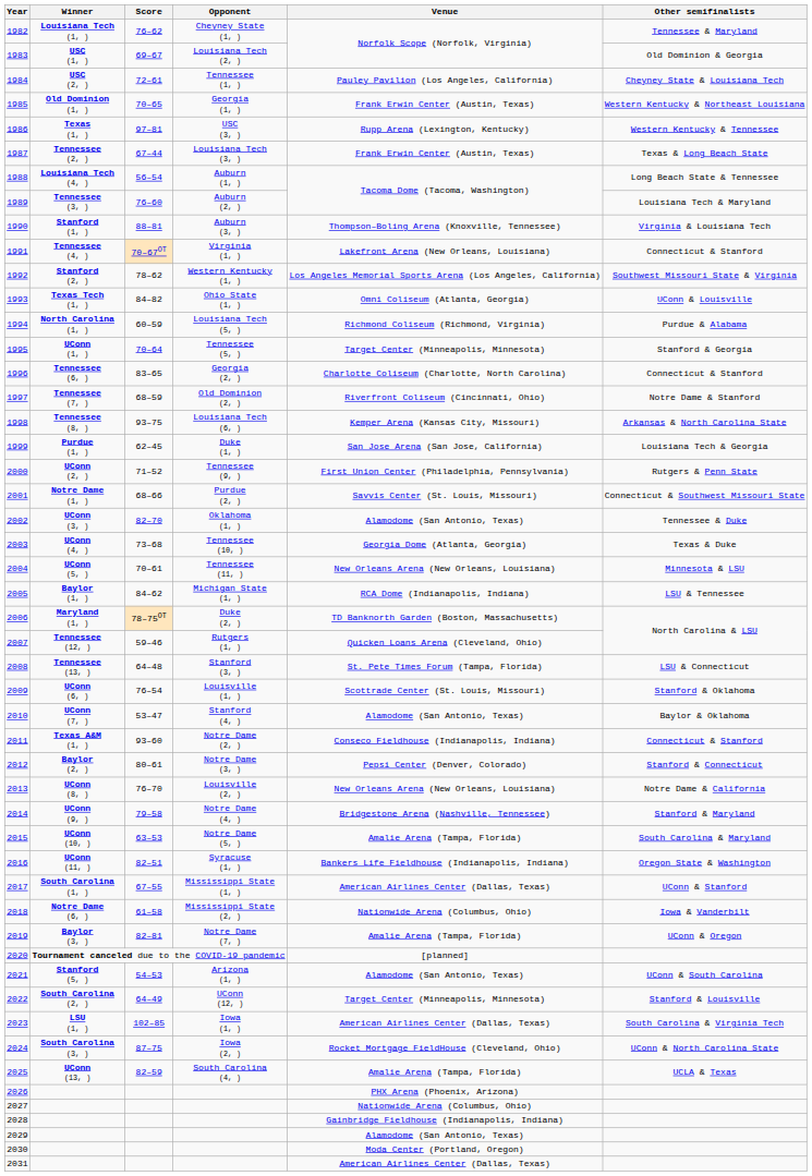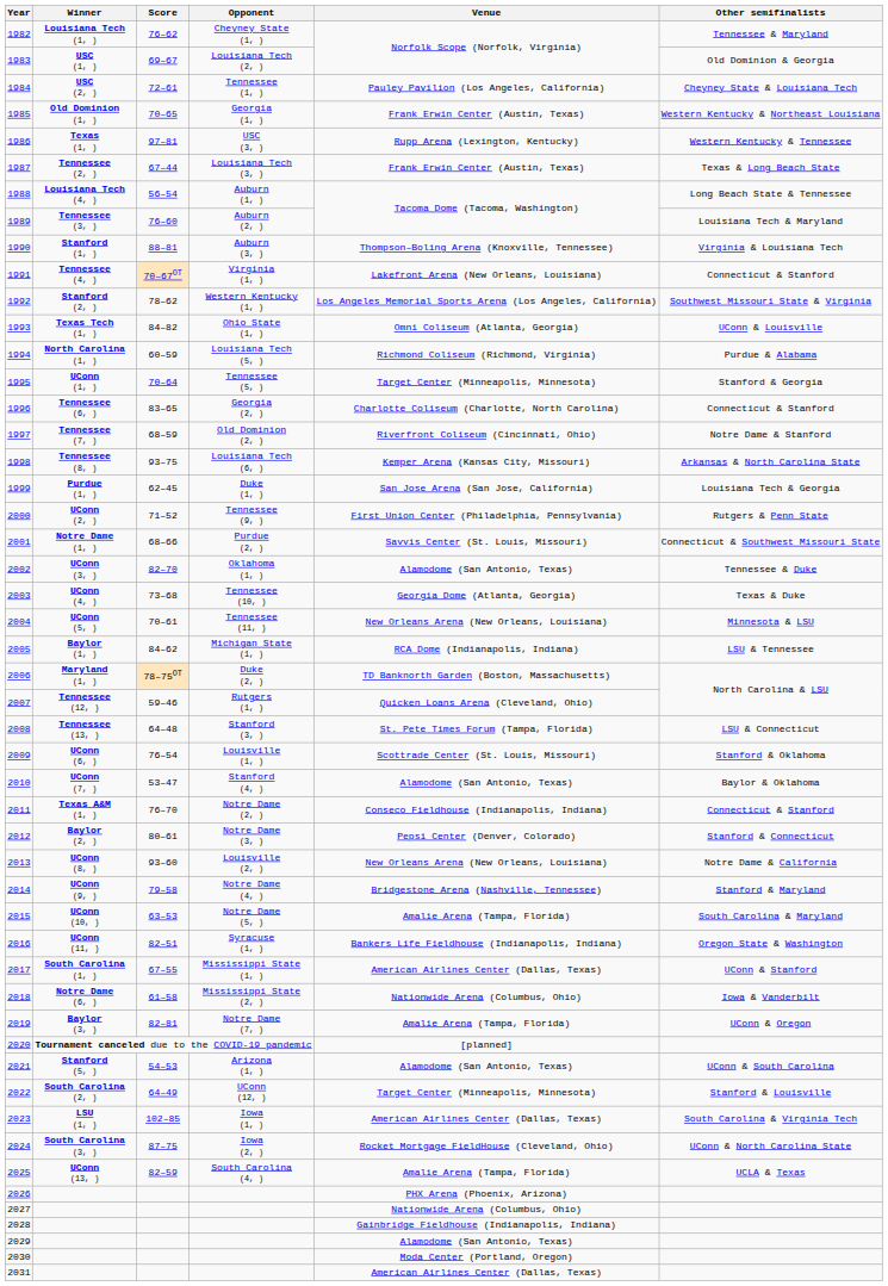 <table class="wikitable sortable" style="text-align:center">
 <tr>
 <th>Year</th>
 <th>Winner</th>
 <th>Score</th>
 <th>Opponent</th>
 <th>Venue</th>
 <th>Other semifinalists</th>
 </tr>
 <tr>
 <td><a href='#'>1982</a></td>
 <td><strong><a href='#'>Louisiana Tech</a></strong> <br><small>(1, )</small></td>
 <td><a href='#'>76–62</a></td>
 <td><a href='#'>Cheyney State</a> <br><small>(1, )</small></td>
 <td rowspan=2><a href='#'>Norfolk Scope</a> (Norfolk, Virginia)</td>
 <td><a href='#'>Tennessee</a> & <a href='#'>Maryland</a></td>
 </tr>
 <tr>
 <td><a href='#'>1983</a></td>
 <td><strong><a href='#'>USC</a></strong> <br><small>(1, )</small></td>
 <td><a href='#'>69–67</a></td>
 <td><a href='#'>Louisiana Tech</a> <br><small>(2, )</small></td>
 <td>Old Dominion & Georgia</td>
 </tr>
 <tr>
 <td><a href='#'>1984</a></td>
 <td><strong><a href='#'>USC</a></strong> <br><small>(2, )</small></td>
 <td><a href='#'>72–61</a></td>
 <td><a href='#'>Tennessee</a> <br><small>(1, )</small></td>
 <td><a href='#'>Pauley Pavilion</a> (Los Angeles, California)</td>
 <td><a href='#'>Cheyney State</a> & <a href='#'>Louisiana Tech</a></td>
 </tr>
 <tr>
 <td><a href='#'>1985</a></td>
 <td><strong><a href='#'>Old Dominion</a></strong> <br><small>(1, )</small></td>
 <td><a href='#'>70–65</a></td>
 <td><a href='#'>Georgia</a> <br><small>(1, )</small></td>
 <td><a href='#'>Frank Erwin Center</a> (Austin, Texas)</td>
 <td><a href='#'>Western Kentucky</a> & <a href='#'>Northeast Louisiana</a></td>
 </tr>
 <tr>
 <td><a href='#'>1986</a></td>
 <td><strong><a href='#'>Texas</a></strong> <br><small>(1, )</small></td>
 <td><a href='#'>97–81</a></td>
 <td><a href='#'>USC</a> <br><small>(3, )</small></td>
 <td><a href='#'>Rupp Arena</a> (Lexington, Kentucky)</td>
 <td><a href='#'>Western Kentucky</a> & <a href='#'>Tennessee</a></td>
 </tr>
 <tr>
 <td><a href='#'>1987</a></td>
 <td><strong><a href='#'>Tennessee</a></strong> <br><small>(2, )</small></td>
 <td><a href='#'>67–44</a></td>
 <td><a href='#'>Louisiana Tech</a> <br><small>(3, )</small></td>
 <td><a href='#'>Frank Erwin Center</a> (Austin, Texas)</td>
 <td>Texas & <a href='#'>Long Beach State</a></td>
 </tr>
 <tr>
 <td><a href='#'>1988</a></td>
 <td><strong><a href='#'>Louisiana Tech</a></strong> <br><small>(4, )</small></td>
 <td><a href='#'>56–54</a></td>
 <td><a href='#'>Auburn</a> <br><small>(1, )</small></td>
 <td rowspan=2><a href='#'>Tacoma Dome</a> (Tacoma, Washington)</td>
 <td>Long Beach State & Tennessee</td>
 </tr>
 <tr>
 <td><a href='#'>1989</a></td>
 <td><strong><a href='#'>Tennessee</a></strong> <br><small>(3, )</small></td>
 <td><a href='#'>76–60</a></td>
 <td><a href='#'>Auburn</a> <br><small>(2, )</small></td>
 <td>Louisiana Tech & Maryland</td>
 </tr>
 <tr>
 <td><a href='#'>1990</a></td>
 <td><strong><a href='#'>Stanford</a></strong> <br><small>(1, )</small></td>
 <td><a href='#'>88–81</a></td>
 <td><a href='#'>Auburn</a> <br><small>(3, )</small></td>
 <td><a href='#'>Thompson–Boling Arena</a> (Knoxville, Tennessee)</td>
 <td><a href='#'>Virginia</a> & Louisiana Tech</td>
 </tr>
 <tr>
 <td><a href='#'>1991</a></td>
 <td><strong><a href='#'>Tennessee</a></strong> <br><small>(4, )</small></td>
 <td bgcolor="FFE6BD"><a href='#'>70–67<sup>OT</sup></a></td>
 <td><a href='#'>Virginia</a> <br><small>(1, )</small></td>
 <td><a href='#'>Lakefront Arena</a> (New Orleans, Louisiana)</td>
 <td>Connecticut & Stanford</td>
 </tr>
 <tr>
 <td><a href='#'>1992</a></td>
 <td><strong><a href='#'>Stanford</a></strong> <br><small>(2, )</small></td>
 <td>78–62</td>
 <td><a href='#'>Western Kentucky</a> <br><small>(1, )</small></td>
 <td><a href='#'>Los Angeles Memorial Sports Arena</a> (Los Angeles, California)</td>
 <td><a href='#'>Southwest Missouri State</a> & <a href='#'>Virginia</a></td>
 </tr>
 <tr>
 <td><a href='#'>1993</a></td>
 <td><strong><a href='#'>Texas Tech</a></strong> <br><small>(1, )</small></td>
 <td>84–82</td>
 <td><a href='#'>Ohio State</a> <br><small>(1, )</small></td>
 <td><a href='#'>Omni Coliseum</a> (Atlanta, Georgia)</td>
 <td><a href='#'>UConn</a> & <a href='#'>Louisville</a> </td>
 </tr>
 <tr>
 <td><a href='#'>1994</a></td>
 <td><strong><a href='#'>North Carolina</a></strong> <br><small>(1, )</small></td>
 <td>60–59</td>
 <td><a href='#'>Louisiana Tech</a> <br><small>(5, )</small></td>
 <td><a href='#'>Richmond Coliseum</a> (Richmond, Virginia)</td>
 <td>Purdue & <a href='#'>Alabama</a></td>
 </tr>
 <tr>
 <td><a href='#'>1995</a></td>
 <td><strong><a href='#'>UConn</a></strong><br><small>(1, )</small></td>
 <td><a href='#'>70–64</a></td>
 <td><a href='#'>Tennessee</a> <br><small>(5, )</small></td>
 <td><a href='#'>Target Center</a> (Minneapolis, Minnesota)</td>
 <td>Stanford & Georgia</td>
 </tr>
 <tr>
 <td><a href='#'>1996</a></td>
 <td><strong><a href='#'>Tennessee</a></strong> <br><small>(6, )</small></td>
 <td>83–65</td>
 <td><a href='#'>Georgia</a> <br><small>(2, )</small></td>
 <td><a href='#'>Charlotte Coliseum</a> (Charlotte, North Carolina)</td>
 <td>Connecticut & Stanford</td>
 </tr>
 <tr>
 <td><a href='#'>1997</a></td>
 <td><strong><a href='#'>Tennessee</a></strong> <br><small>(7, )</small></td>
 <td>68–59</td>
 <td><a href='#'>Old Dominion</a> <br><small>(2, )</small></td>
 <td><a href='#'>Riverfront Coliseum</a> (Cincinnati, Ohio)</td>
 <td>Notre Dame & Stanford</td>
 </tr>
 <tr>
 <td><a href='#'>1998</a></td>
 <td><strong><a href='#'>Tennessee</a></strong> <br><small>(8, )</small></td>
 <td>93–75</td>
 <td><a href='#'>Louisiana Tech</a> <br><small>(6, )</small></td>
 <td><a href='#'>Kemper Arena</a> (Kansas City, Missouri)</td>
 <td><a href='#'>Arkansas</a> & <a href='#'>North Carolina State</a></td>
 </tr>
 <tr>
 <td><a href='#'>1999</a></td>
 <td><strong><a href='#'>Purdue</a></strong> <br><small>(1, )</small></td>
 <td>62–45</td>
 <td><a href='#'>Duke</a> <br><small>(1, )</small></td>
 <td><a href='#'>San Jose Arena</a> (San Jose, California)</td>
 <td>Louisiana Tech & Georgia</td>
 </tr>
 <tr>
 <td><a href='#'>2000</a></td>
 <td><strong><a href='#'>UConn</a></strong> <br><small>(2, )</small></td>
 <td>71–52</td>
 <td><a href='#'>Tennessee</a> <br><small>(9, )</small></td>
 <td><a href='#'>First Union Center</a> (Philadelphia, Pennsylvania)</td>
 <td>Rutgers & <a href='#'>Penn State</a></td>
 </tr>
 <tr>
 <td><a href='#'>2001</a></td>
 <td><strong><a href='#'>Notre Dame</a></strong> <br><small>(1, )</small></td>
 <td>68–66</td>
 <td><a href='#'>Purdue</a> <br><small>(2, )</small></td>
 <td><a href='#'>Savvis Center</a> (St. Louis, Missouri)</td>
 <td>Connecticut & <a href='#'>Southwest Missouri State</a></td>
 </tr>
 <tr>
 <td><a href='#'>2002</a></td>
 <td><strong><a href='#'>UConn</a></strong> <br><small>(3, )</small></td>
 <td><a href='#'>82–70</a></td>
 <td><a href='#'>Oklahoma</a> <br><small>(1, )</small></td>
 <td><a href='#'>Alamodome</a> (San Antonio, Texas)</td>
 <td>Tennessee & <a href='#'>Duke</a></td>
 </tr>
 <tr>
 <td><a href='#'>2003</a></td>
 <td><strong><a href='#'>UConn</a></strong> <br><small>(4, )</small></td>
 <td>73–68</td>
 <td><a href='#'>Tennessee</a> <br><small>(10, )</small></td>
 <td><a href='#'>Georgia Dome</a> (Atlanta, Georgia)</td>
 <td>Texas & Duke</td>
 </tr>
 <tr>
 <td><a href='#'>2004</a></td>
 <td><strong><a href='#'>UConn</a></strong> <br><small>(5, )</small></td>
 <td>70–61</td>
 <td><a href='#'>Tennessee</a> <br><small>(11, )</small></td>
 <td><a href='#'>New Orleans Arena</a> (New Orleans, Louisiana)</td>
 <td><a href='#'>Minnesota</a> & <a href='#'>LSU</a></td>
 </tr>
 <tr>
 <td><a href='#'>2005</a></td>
 <td><strong><a href='#'>Baylor</a></strong> <br><small>(1, )</small></td>
 <td>84–62</td>
 <td><a href='#'>Michigan State</a> <br><small>(1, )</small></td>
 <td><a href='#'>RCA Dome</a> (Indianapolis, Indiana)</td>
 <td><a href='#'>LSU</a> & Tennessee</td>
 </tr>
 <tr>
 <td><a href='#'>2006</a></td>
 <td><strong><a href='#'>Maryland</a></strong> <br><small>(1, )</small></td>
 <td bgcolor="FFE6BD">78–75<sup>OT</sup></td>
 <td><a href='#'>Duke</a> <br><small>(2, )</small></td>
 <td><a href='#'>TD Banknorth Garden</a> (Boston, Massachusetts)</td>
 <td rowspan=2>North Carolina & <a href='#'>LSU</a></td>
 </tr>
 <tr>
 <td><a href='#'>2007</a></td>
 <td><strong><a href='#'>Tennessee</a></strong> <br><small>(12, )</small></td>
 <td>59–46</td>
 <td><a href='#'>Rutgers</a> <br><small>(1, )</small></td>
 <td><a href='#'>Quicken Loans Arena</a> (Cleveland, Ohio)</td>
 </tr>
 <tr>
 <td><a href='#'>2008</a></td>
 <td><strong><a href='#'>Tennessee</a></strong> <br><small>(13, )</small></td>
 <td>64–48</td>
 <td><a href='#'>Stanford</a> <br><small>(3, )</small></td>
 <td><a href='#'>St. Pete Times Forum</a> (Tampa, Florida)</td>
 <td><a href='#'>LSU</a> & Connecticut</td>
 </tr>
 <tr>
 <td><a href='#'>2009</a></td>
 <td><strong><a href='#'>UConn</a></strong> <br><small>(6, )</small></td>
 <td>76–54</td>
 <td><a href='#'>Louisville</a> <br><small>(1, )</small></td>
 <td><a href='#'>Scottrade Center</a> (St. Louis, Missouri)</td>
 <td><a href='#'>Stanford</a> & Oklahoma</td>
 </tr>
 <tr>
 <td><a href='#'>2010</a></td>
 <td><strong><a href='#'>UConn</a></strong> <br><small>(7, )</small></td>
 <td>53–47</td>
 <td><a href='#'>Stanford</a> <br><small>(4, )</small></td>
 <td><a href='#'>Alamodome</a> (San Antonio, Texas)</td>
 <td>Baylor & Oklahoma</td>
 </tr>
 <tr>
 <td><a href='#'>2011</a></td>
 <td><strong><a href='#'>Texas A&M</a></strong> <br><small>(1, )</small></td>
-<td>93–60</td>
+<td>76–70</td>
 <td><a href='#'>Notre Dame</a> <br><small>(2, )</small></td>
 <td><a href='#'>Conseco Fieldhouse</a>  (Indianapolis, Indiana)</td>
 <td><a href='#'>Connecticut</a> & <a href='#'>Stanford</a></td>
 </tr>
 <tr>
 <td><a href='#'>2012</a></td>
 <td><strong><a href='#'>Baylor</a></strong> <br><small>(2, )</small></td>
 <td>80–61</td>
 <td><a href='#'>Notre Dame</a> <br><small>(3, )</small></td>
 <td><a href='#'>Pepsi Center</a> (Denver, Colorado)</td>
 <td><a href='#'>Stanford</a> & <a href='#'>Connecticut</a></td>
 </tr>
 <tr>
 <td><a href='#'>2013</a></td>
 <td><strong><a href='#'>UConn</a></strong> <br><small>(8, )</small></td>
-<td>76–70</td>
+<td>93–60</td>
 <td><a href='#'>Louisville</a> <br><small>(2, )</small></td>
 <td><a href='#'>New Orleans Arena</a> (New Orleans, Louisiana)</td>
 <td>Notre Dame & <a href='#'>California</a></td>
 </tr>
 <tr>
 <td><a href='#'>2014</a></td>
 <td><strong><a href='#'>UConn</a></strong> <br><small>(9, )</small></td>
 <td><a href='#'>79–58</a></td>
 <td><a href='#'>Notre Dame</a> <br><small>(4, )</small></td>
 <td><a href='#'>Bridgestone Arena</a> (<a href='#'>Nashville, Tennessee</a>)</td>
 <td><a href='#'>Stanford</a> & <a href='#'>Maryland</a></td>
 </tr>
 <tr>
 <td><a href='#'>2015</a></td>
 <td><strong><a href='#'>UConn</a></strong> <br><small>(10, )</small></td>
 <td><a href='#'>63–53</a></td>
 <td><a href='#'>Notre Dame</a> <br><small>(5, )</small></td>
 <td><a href='#'>Amalie Arena</a> (Tampa, Florida)</td>
 <td><a href='#'>South Carolina</a> & <a href='#'>Maryland</a></td>
 </tr>
 <tr>
 <td><a href='#'>2016</a></td>
 <td><strong><a href='#'>UConn</a></strong> <br><small>(11, )</small></td>
 <td><a href='#'>82–51</a></td>
 <td><a href='#'>Syracuse</a> <br><small>(1, )</small></td>
 <td><a href='#'>Bankers Life Fieldhouse</a> (Indianapolis, Indiana)</td>
 <td><a href='#'>Oregon State</a> & <a href='#'>Washington</a></td>
 </tr>
 <tr>
 <td><a href='#'>2017</a></td>
 <td><strong><a href='#'>South Carolina</a></strong> <br><small>(1, )</small></td>
 <td><a href='#'>67–55</a></td>
 <td><a href='#'>Mississippi State</a> <br><small>(1, )</small></td>
 <td><a href='#'>American Airlines Center</a> (Dallas, Texas)</td>
 <td><a href='#'>UConn</a> & <a href='#'>Stanford</a></td>
 </tr>
 <tr>
 <td><a href='#'>2018</a></td>
 <td><strong><a href='#'>Notre Dame</a></strong> <br><small>(6, )</small></td>
 <td><a href='#'>61–58</a></td>
 <td><a href='#'>Mississippi State</a> <br><small>(2, )</small></td>
 <td><a href='#'>Nationwide Arena</a> (Columbus, Ohio)</td>
 <td><a href='#'>Iowa</a> & <a href='#'>Vanderbilt</a></td>
 </tr>
 <tr>
 <td><a href='#'>2019</a></td>
 <td><strong><a href='#'>Baylor</a></strong> <br><small>(3, )</small></td>
 <td><a href='#'>82–81</a></td>
 <td><a href='#'>Notre Dame</a> <br><small>(7, )</small></td>
 <td><a href='#'>Amalie Arena</a> (Tampa, Florida)</td>
 <td><a href='#'>UConn</a> & <a href='#'>Oregon</a></td>
 </tr>
 <tr>
 <td><a href='#'>2020</a></td>
 <td colspan="3"><strong>Tournament canceled</strong> due to the <a href='#'>COVID-19 pandemic</a></td>
 <td> [planned]</td>
 <td></td>
 </tr>
 <tr>
 <td><a href='#'>2021</a></td>
 <td><strong><a href='#'>Stanford</a></strong> <br><small>(5, )</small></td>
 <td><a href='#'>54–53</a></td>
 <td><a href='#'>Arizona</a> <br><small>(1, )</small></td>
 <td><a href='#'>Alamodome</a> (San Antonio, Texas)</td>
 <td><a href='#'>UConn</a> & <a href='#'>South Carolina</a></td>
 </tr>
 <tr>
 <td><a href='#'>2022</a></td>
 <td><strong><a href='#'>South Carolina</a></strong> <br><small>(2, )</small></td>
 <td><a href='#'>64–49</a></td>
 <td><a href='#'>UConn</a> <br><small>(12, )</small></td>
 <td><a href='#'>Target Center</a> (Minneapolis, Minnesota)</td>
 <td><a href='#'>Stanford</a> & <a href='#'>Louisville</a></td>
 </tr>
 <tr>
 <td><a href='#'>2023</a></td>
 <td><strong><a href='#'>LSU</a></strong><br><small>(1, )</small></td>
 <td><a href='#'>102–85</a></td>
 <td><a href='#'>Iowa</a><br><small>(1, )</small></td>
 <td><a href='#'>American Airlines Center</a> (Dallas, Texas)</td>
 <td><a href='#'>South Carolina</a> & <a href='#'>Virginia Tech</a></td>
 </tr>
 <tr>
 <td><a href='#'>2024</a></td>
 <td><strong><a href='#'>South Carolina</a></strong> <br><small>(3, )</small></td>
 <td><a href='#'>87–75</a></td>
 <td><a href='#'>Iowa</a><br><small>(2, )</small></td>
 <td><a href='#'>Rocket Mortgage FieldHouse</a> (Cleveland, Ohio)</td>
 <td><a href='#'>UConn</a> & <a href='#'>North Carolina State</a></td>
 </tr>
 <tr>
 <td><a href='#'>2025</a></td>
 <td><strong><a href='#'>UConn</a></strong> <br><small>(13, )</small></td>
 <td><a href='#'>82–59</a></td>
 <td><a href='#'>South Carolina</a> <br><small>(4, )</small></td>
 <td><a href='#'>Amalie Arena</a> (Tampa, Florida)</td>
 <td><a href='#'>UCLA</a> & <a href='#'>Texas</a></td>
 </tr>
 <tr>
 <td><a href='#'>2026</a></td>
 <td></td>
 <td></td>
 <td></td>
 <td><a href='#'>PHX Arena</a> (Phoenix, Arizona)</td>
 <td></td>
 </tr>
 <tr>
 <td>2027</td>
 <td></td>
 <td></td>
 <td></td>
 <td><a href='#'>Nationwide Arena</a> (Columbus, Ohio)</td>
 <td></td>
 </tr>
 <tr>
 <td>2028</td>
 <td></td>
 <td></td>
 <td></td>
 <td><a href='#'>Gainbridge Fieldhouse</a> (Indianapolis, Indiana)</td>
 <td></td>
 </tr>
 <tr>
 <td>2029</td>
 <td></td>
 <td></td>
 <td></td>
 <td><a href='#'>Alamodome</a> (San Antonio, Texas)</td>
 <td></td>
 </tr>
 <tr>
 <td>2030</td>
 <td></td>
 <td></td>
 <td></td>
 <td><a href='#'>Moda Center</a> (Portland, Oregon)</td>
 <td></td>
 </tr>
 <tr>
 <td>2031</td>
 <td></td>
 <td></td>
 <td></td>
 <td><a href='#'>American Airlines Center</a> (Dallas, Texas)</td>
 <td></td>
 </tr>
 </table>
